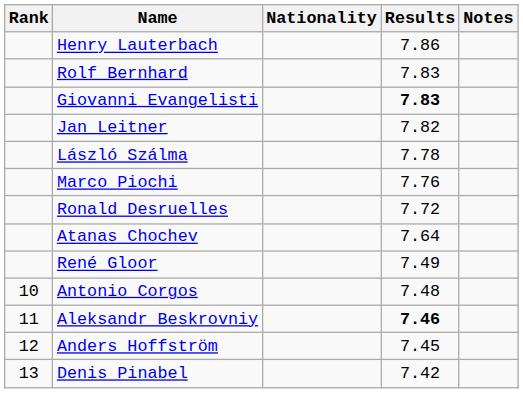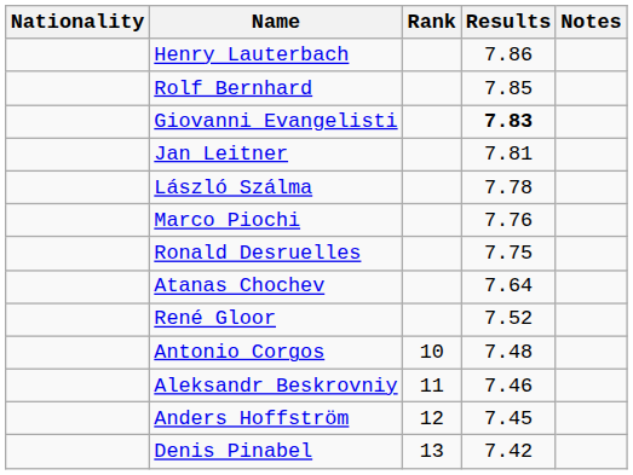 <table class="wikitable sortable" style="text-align:center">
 <tr>
+<th>Nationality</th>
+<th>Name</th>
 <th>Rank</th>
-<th>Name</th>
-<th>Nationality</th>
 <th>Results</th>
 <th>Notes</th>
 </tr>
 <tr>
+<td align=left></td>
+<td align="left"><a href='#'>Henry Lauterbach</a></td>
 <td></td>
-<td align="left"><a href='#'>Henry Lauterbach</a></td>
-<td align=left></td>
 <td>7.86</td>
 <td></td>
 </tr>
 <tr>
+<td align=left></td>
+<td align="left"><a href='#'>Rolf Bernhard</a></td>
 <td></td>
-<td align="left"><a href='#'>Rolf Bernhard</a></td>
-<td align=left></td>
-<td>7.83</td>
+<td>7.85</td>
 <td></td>
 </tr>
 <tr>
+<td align=left></td>
+<td align="left"><a href='#'>Giovanni Evangelisti</a></td>
 <td></td>
-<td align="left"><a href='#'>Giovanni Evangelisti</a></td>
-<td align=left></td>
 <td><strong>7.83</strong></td>
 <td></td>
 </tr>
 <tr>
+<td align=left></td>
+<td align="left"><a href='#'>Jan Leitner</a></td>
 <td></td>
-<td align="left"><a href='#'>Jan Leitner</a></td>
-<td align=left></td>
-<td>7.82</td>
+<td>7.81</td>
 <td></td>
 </tr>
 <tr>
+<td align=left></td>
+<td align="left"><a href='#'>László Szálma</a></td>
 <td></td>
-<td align="left"><a href='#'>László Szálma</a></td>
-<td align=left></td>
 <td>7.78</td>
 <td></td>
 </tr>
 <tr>
+<td align=left></td>
+<td align="left"><a href='#'>Marco Piochi</a></td>
 <td></td>
-<td align="left"><a href='#'>Marco Piochi</a></td>
-<td align=left></td>
 <td>7.76</td>
 <td></td>
 </tr>
 <tr>
+<td align=left></td>
+<td align="left"><a href='#'>Ronald Desruelles</a></td>
 <td></td>
-<td align="left"><a href='#'>Ronald Desruelles</a></td>
-<td align=left></td>
-<td>7.72</td>
+<td>7.75</td>
 <td></td>
 </tr>
 <tr>
+<td align=left></td>
+<td align="left"><a href='#'>Atanas Chochev</a></td>
 <td></td>
-<td align="left"><a href='#'>Atanas Chochev</a></td>
-<td align=left></td>
 <td>7.64</td>
 <td></td>
 </tr>
 <tr>
+<td align=left></td>
+<td align="left"><a href='#'>René Gloor</a></td>
 <td></td>
-<td align="left"><a href='#'>René Gloor</a></td>
-<td align=left></td>
-<td>7.49</td>
+<td>7.52</td>
 <td></td>
 </tr>
 <tr>
+<td align=left></td>
+<td align="left"><a href='#'>Antonio Corgos</a></td>
 <td>10</td>
-<td align="left"><a href='#'>Antonio Corgos</a></td>
-<td align=left></td>
 <td>7.48</td>
 <td></td>
 </tr>
 <tr>
+<td align=left></td>
+<td align="left"><a href='#'>Aleksandr Beskrovniy</a></td>
 <td>11</td>
-<td align="left"><a href='#'>Aleksandr Beskrovniy</a></td>
-<td align=left></td>
-<td><strong>7.46</strong></td>
+<td>7.46</td>
 <td></td>
 </tr>
 <tr>
+<td align=left></td>
+<td align="left"><a href='#'>Anders Hoffström</a></td>
 <td>12</td>
-<td align="left"><a href='#'>Anders Hoffström</a></td>
-<td align=left></td>
 <td>7.45</td>
 <td></td>
 </tr>
 <tr>
+<td align=left></td>
+<td align="left"><a href='#'>Denis Pinabel</a></td>
 <td>13</td>
-<td align="left"><a href='#'>Denis Pinabel</a></td>
-<td align=left></td>
 <td>7.42</td>
 <td></td>
 </tr>
 </table>
